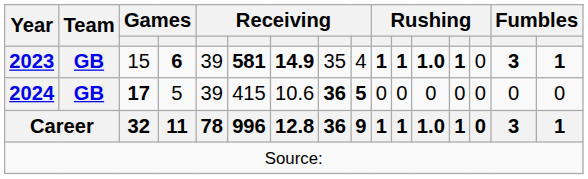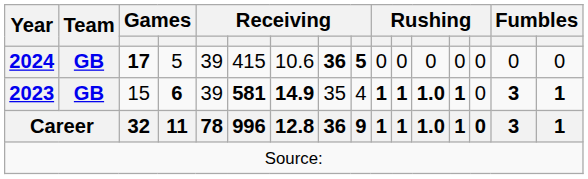 <table class="wikitable" style="text-align:center;">
 <tr>
 <th rowspan="2">Year</th>
 <th rowspan="2">Team</th>
 <th colspan="2">Games</th>
 <th colspan="5">Receiving</th>
 <th colspan="5">Rushing</th>
 <th colspan="2">Fumbles</th>
 </tr>
 <tr>
 <th></th>
 <th></th>
 <th></th>
 <th></th>
 <th></th>
 <th></th>
 <th></th>
 <th></th>
 <th></th>
 <th></th>
 <th></th>
 <th></th>
 <th></th>
 <th></th>
 </tr>
 <tr>
+<th><a href='#'>2024</a></th>
+<th><a href='#'>GB</a></th>
+<td><strong>17</strong></td>
+<td>5</td>
+<td>39</td>
+<td>415</td>
+<td>10.6</td>
+<td><strong>36</strong></td>
+<td><strong>5</strong></td>
+<td>0</td>
+<td>0</td>
+<td>0</td>
+<td>0</td>
+<td>0</td>
+<td>0</td>
+<td>0</td>
+</tr>
+<tr>
 <th><a href='#'>2023</a></th>
 <th><a href='#'>GB</a></th>
 <td>15</td>
 <td><strong>6</strong></td>
 <td>39</td>
 <td><strong>581</strong></td>
 <td><strong>14.9</strong></td>
 <td>35</td>
 <td>4</td>
 <td><strong>1</strong></td>
 <td><strong>1</strong></td>
 <td><strong>1.0</strong></td>
 <td><strong>1</strong></td>
 <td>0</td>
 <td><strong>3</strong></td>
 <td><strong>1</strong></td>
-</tr>
-<tr>
-<th><a href='#'>2024</a></th>
-<th><a href='#'>GB</a></th>
-<td><strong>17</strong></td>
-<td>5</td>
-<td>39</td>
-<td>415</td>
-<td>10.6</td>
-<td><strong>36</strong></td>
-<td><strong>5</strong></td>
-<td>0</td>
-<td>0</td>
-<td>0</td>
-<td>0</td>
-<td>0</td>
-<td>0</td>
-<td>0</td>
 </tr>
 <tr>
 <th colspan="2">Career</th>
 <th>32</th>
 <th>11</th>
 <th>78</th>
 <th>996</th>
 <th>12.8</th>
 <th>36</th>
 <th>9</th>
 <th>1</th>
 <th>1</th>
 <th>1.0</th>
 <th>1</th>
 <th>0</th>
 <th>3</th>
 <th>1</th>
 </tr>
 <tr>
 <td colspan="16"><small>Source: </small></td>
 </tr>
 </table>
